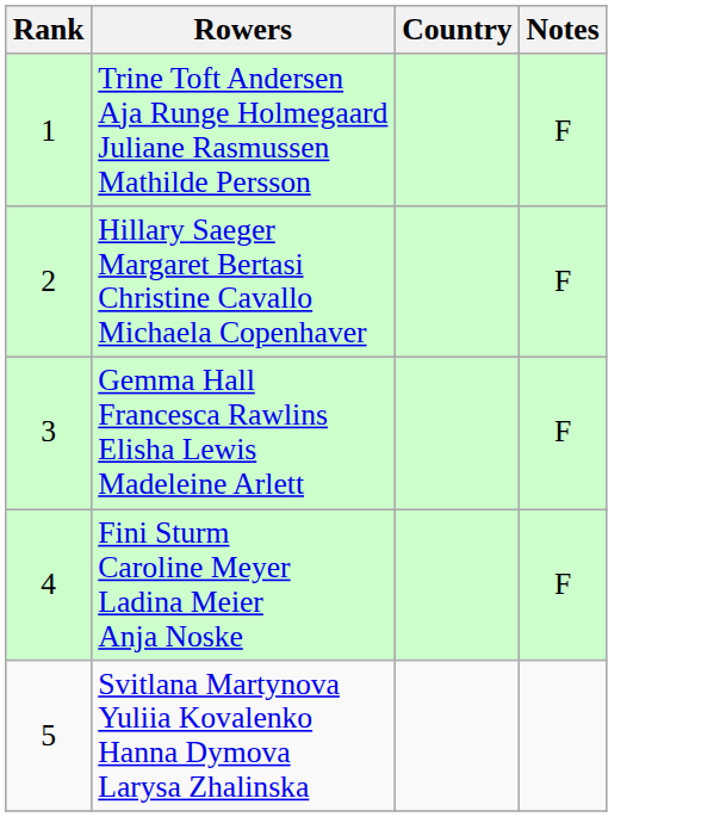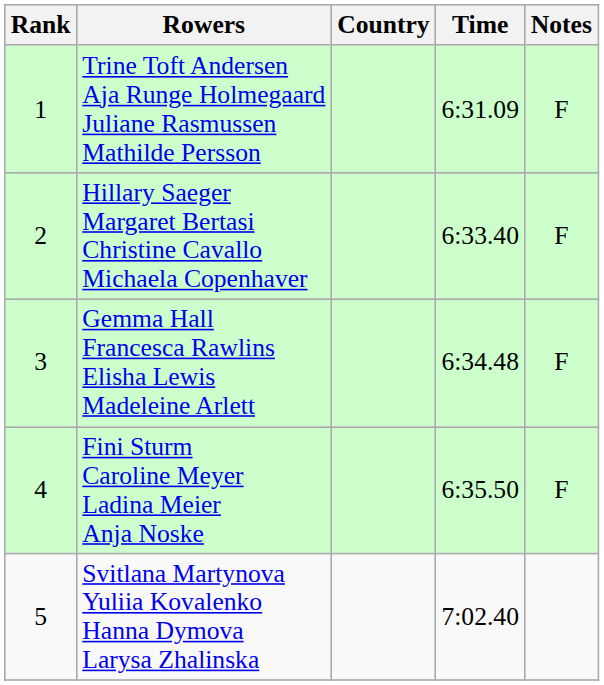 <table class="wikitable" style="text-align:center">
 <tr>
 <th>Rank</th>
 <th>Rowers</th>
 <th>Country</th>
+<th>Time</th>
 <th>Notes</th>
 </tr>
 <tr bgcolor=ccffcc>
 <td>1</td>
 <td align="left"><a href='#'>Trine Toft Andersen</a><br><a href='#'>Aja Runge Holmegaard</a><br><a href='#'>Juliane Rasmussen</a><br><a href='#'>Mathilde Persson</a></td>
 <td align="left"></td>
+<td>6:31.09</td>
 <td>F</td>
 </tr>
 <tr bgcolor=ccffcc>
 <td>2</td>
 <td align="left"><a href='#'>Hillary Saeger</a><br><a href='#'>Margaret Bertasi</a><br><a href='#'>Christine Cavallo</a><br><a href='#'>Michaela Copenhaver</a></td>
 <td align="left"></td>
+<td>6:33.40</td>
 <td>F</td>
 </tr>
 <tr bgcolor=ccffcc>
 <td>3</td>
 <td align="left"><a href='#'>Gemma Hall</a><br><a href='#'>Francesca Rawlins</a><br><a href='#'>Elisha Lewis</a><br><a href='#'>Madeleine Arlett</a></td>
 <td align="left"></td>
+<td>6:34.48</td>
 <td>F</td>
 </tr>
 <tr bgcolor=ccffcc>
 <td>4</td>
 <td align="left"><a href='#'>Fini Sturm</a><br><a href='#'>Caroline Meyer</a><br><a href='#'>Ladina Meier</a><br><a href='#'>Anja Noske</a></td>
 <td align="left"></td>
+<td>6:35.50</td>
 <td>F</td>
 </tr>
 <tr>
 <td>5</td>
 <td align="left"><a href='#'>Svitlana Martynova</a><br><a href='#'>Yuliia Kovalenko</a><br><a href='#'>Hanna Dymova</a><br><a href='#'>Larysa Zhalinska</a></td>
 <td align="left"></td>
+<td>7:02.40</td>
 <td></td>
 </tr>
 </table>
